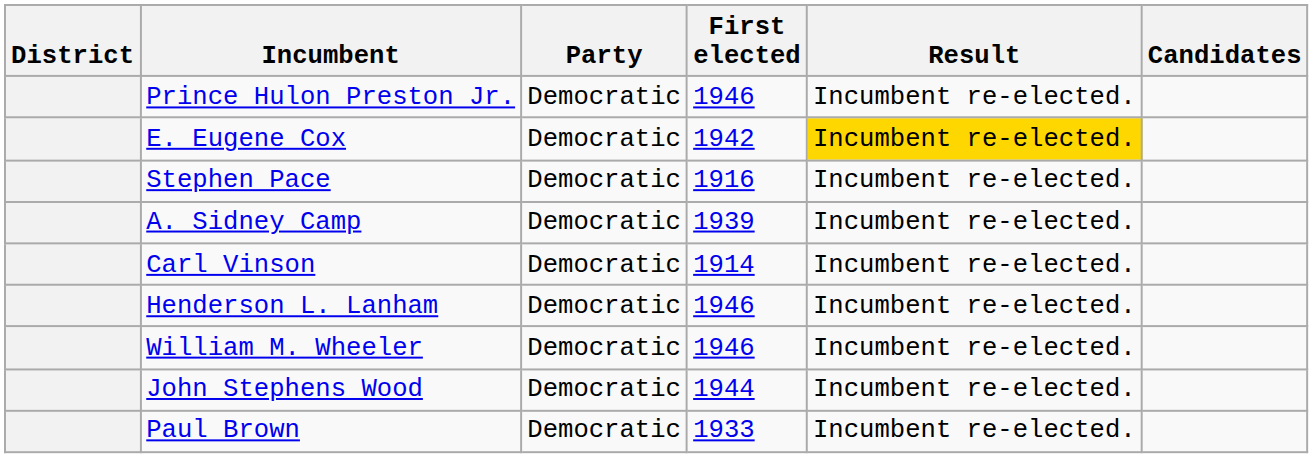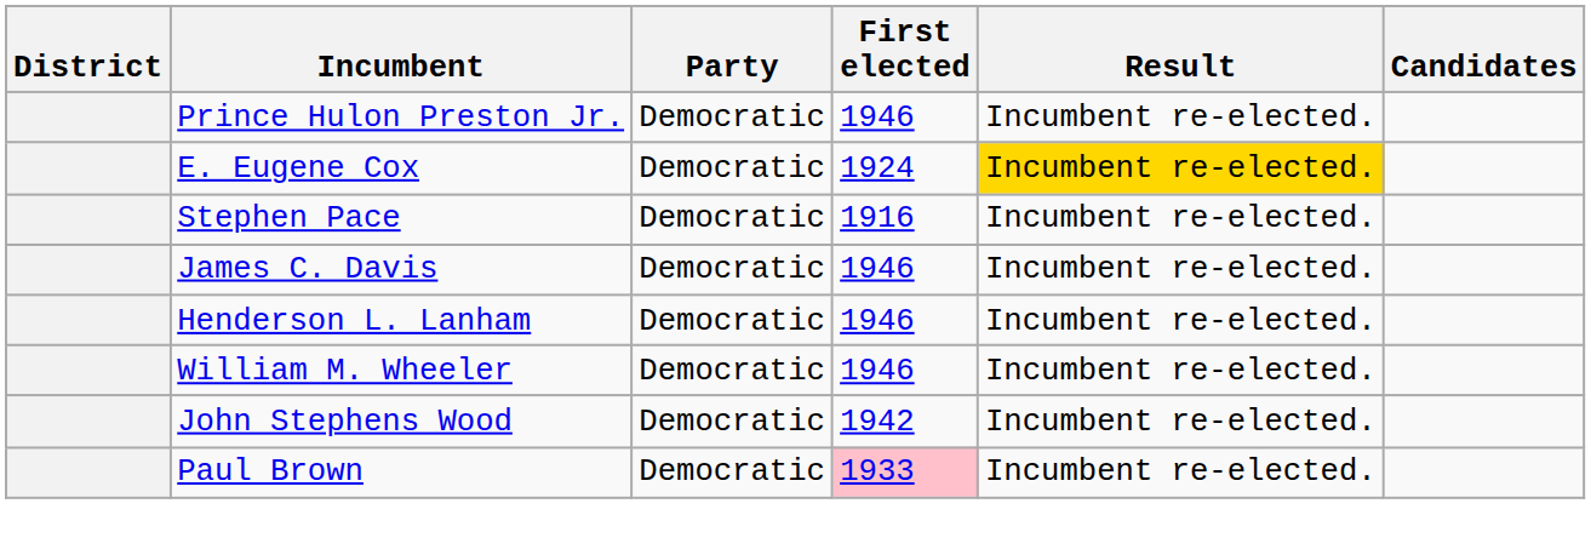 <table class=wikitable>
 <tr valign=bottom>
 <th>District</th>
 <th>Incumbent</th>
 <th>Party</th>
 <th>First<br>elected</th>
 <th>Result</th>
 <th>Candidates</th>
 </tr>
 <tr>
 <th></th>
 <td><a href='#'>Prince Hulon Preston Jr.</a></td>
 <td>Democratic</td>
 <td><a href='#'>1946</a></td>
 <td>Incumbent re-elected.</td>
 <td nowrap></td>
 </tr>
 <tr>
 <th></th>
 <td><a href='#'>E. Eugene Cox</a></td>
 <td>Democratic</td>
-<td><a href='#'>1942</a></td>
+<td><a href='#'>1924</a></td>
 <td style="background: gold;">Incumbent re-elected.</td>
 <td nowrap></td>
 </tr>
 <tr>
 <th></th>
 <td><a href='#'>Stephen Pace</a></td>
 <td>Democratic</td>
 <td><a href='#'>1916</a></td>
 <td>Incumbent re-elected.</td>
 <td nowrap></td>
 </tr>
 <tr>
 <th></th>
-<td><a href='#'>A. Sidney Camp</a></td>
+<td><a href='#'>James C. Davis</a></td>
 <td>Democratic</td>
-<td><a href='#'>1939 </a></td>
-<td>Incumbent re-elected.</td>
-<td nowrap></td>
-</tr>
-<tr>
-<th></th>
-<td><a href='#'>Carl Vinson</a></td>
-<td>Democratic</td>
-<td><a href='#'>1914</a></td>
+<td><a href='#'>1946</a></td>
 <td>Incumbent re-elected.</td>
 <td nowrap></td>
 </tr>
 <tr>
 <th></th>
 <td><a href='#'>Henderson L. Lanham</a></td>
 <td>Democratic</td>
 <td><a href='#'>1946</a></td>
 <td>Incumbent re-elected.</td>
 <td nowrap></td>
 </tr>
 <tr>
 <th></th>
 <td><a href='#'>William M. Wheeler</a></td>
 <td>Democratic</td>
 <td><a href='#'>1946</a></td>
 <td>Incumbent re-elected.</td>
 <td nowrap></td>
 </tr>
 <tr>
 <th></th>
 <td><a href='#'>John Stephens Wood</a></td>
 <td>Democratic</td>
-<td><a href='#'>1944</a></td>
+<td><a href='#'>1942</a></td>
 <td>Incumbent re-elected.</td>
 <td nowrap></td>
 </tr>
 <tr>
 <th></th>
 <td><a href='#'>Paul Brown</a></td>
 <td>Democratic</td>
-<td><a href='#'>1933</a></td>
+<td style="background: pink;"><a href='#'>1933</a></td>
 <td>Incumbent re-elected.</td>
 <td nowrap></td>
 </tr>
 </table>
